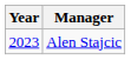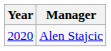 <table class="wikitable">
 <tr>
 <th>Year</th>
 <th>Manager</th>
 </tr>
 <tr>
-<td align=center><a href='#'>2023</a></td>
+<td align=center><a href='#'>2020</a></td>
 <td> <a href='#'>Alen Stajcic</a></td>
 </tr>
 </table>
